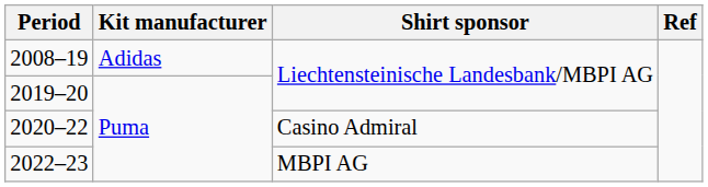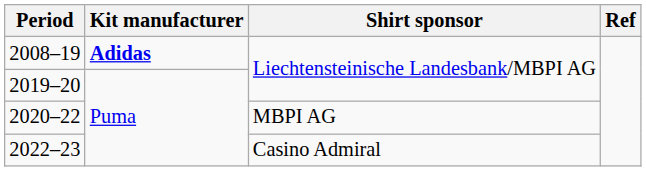 <table class="wikitable">
 <tr>
 <th>Period</th>
 <th>Kit manufacturer</th>
 <th>Shirt sponsor</th>
 <th>Ref</th>
 </tr>
 <tr>
 <td>2008–19</td>
-<td><a href='#'>Adidas</a></td>
+<td><strong><a href='#'>Adidas</a></strong></td>
 <td rowspan="2"><a href='#'>Liechtensteinische Landesbank</a>/MBPI AG</td>
 <td rowspan="4"></td>
 </tr>
 <tr>
 <td>2019–20</td>
 <td rowspan="3"><a href='#'>Puma</a></td>
 </tr>
 <tr>
 <td>2020–22</td>
-<td>Casino Admiral</td>
+<td>MBPI AG</td>
 </tr>
 <tr>
 <td>2022–23</td>
-<td>MBPI AG</td>
+<td>Casino Admiral</td>
 </tr>
 </table>
